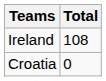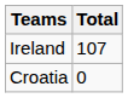 <table class="wikitable">
 <tr>
 <th>Teams</th>
 <th>Total</th>
 </tr>
 <tr>
 <td>Ireland</td>
-<td>108</td>
+<td>107</td>
 </tr>
 <tr>
 <td>Croatia</td>
 <td>0</td>
 </tr>
 </table>
